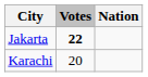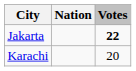 <table class="wikitable">
 <tr>
 <th>City</th>
+<th>Nation</th>
 <td style="background:silver;"><strong>Votes</strong></td>
-<th>Nation</th>
 </tr>
 <tr>
 <td><a href='#'>Jakarta</a></td>
+<td></td>
 <td style="text-align:center;"><strong>22</strong></td>
-<td></td>
 </tr>
 <tr>
 <td><a href='#'>Karachi</a></td>
+<td></td>
 <td style="text-align:center;">20</td>
-<td></td>
 </tr>
 </table>
